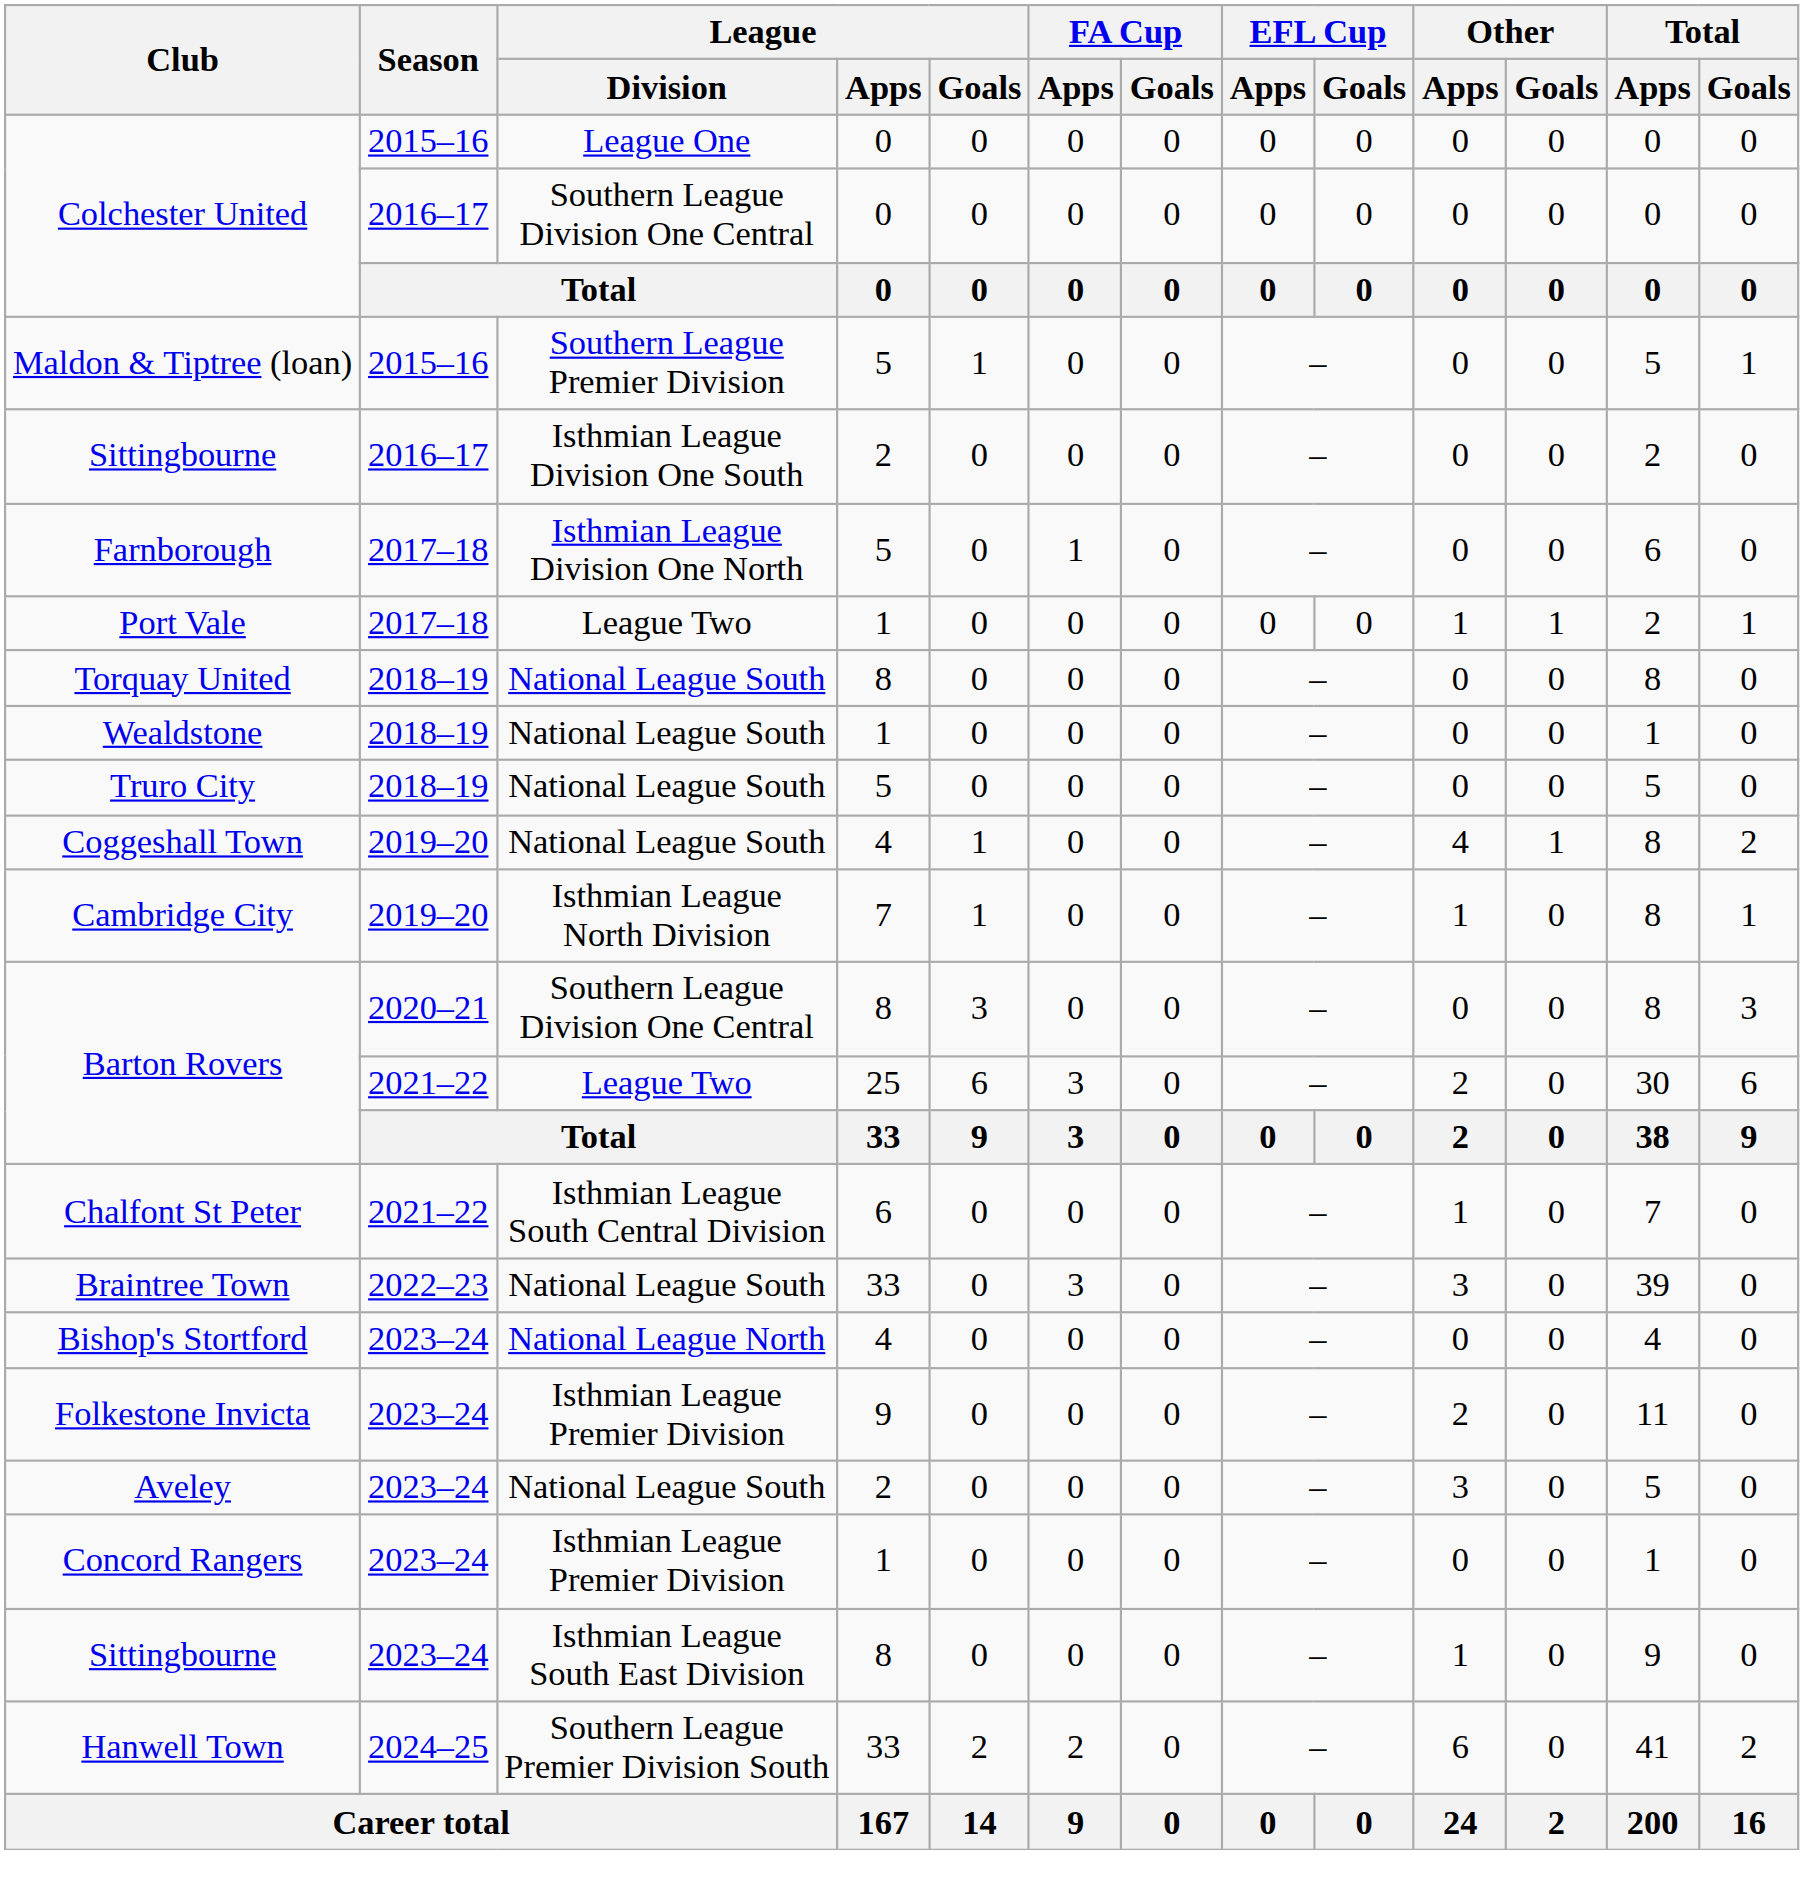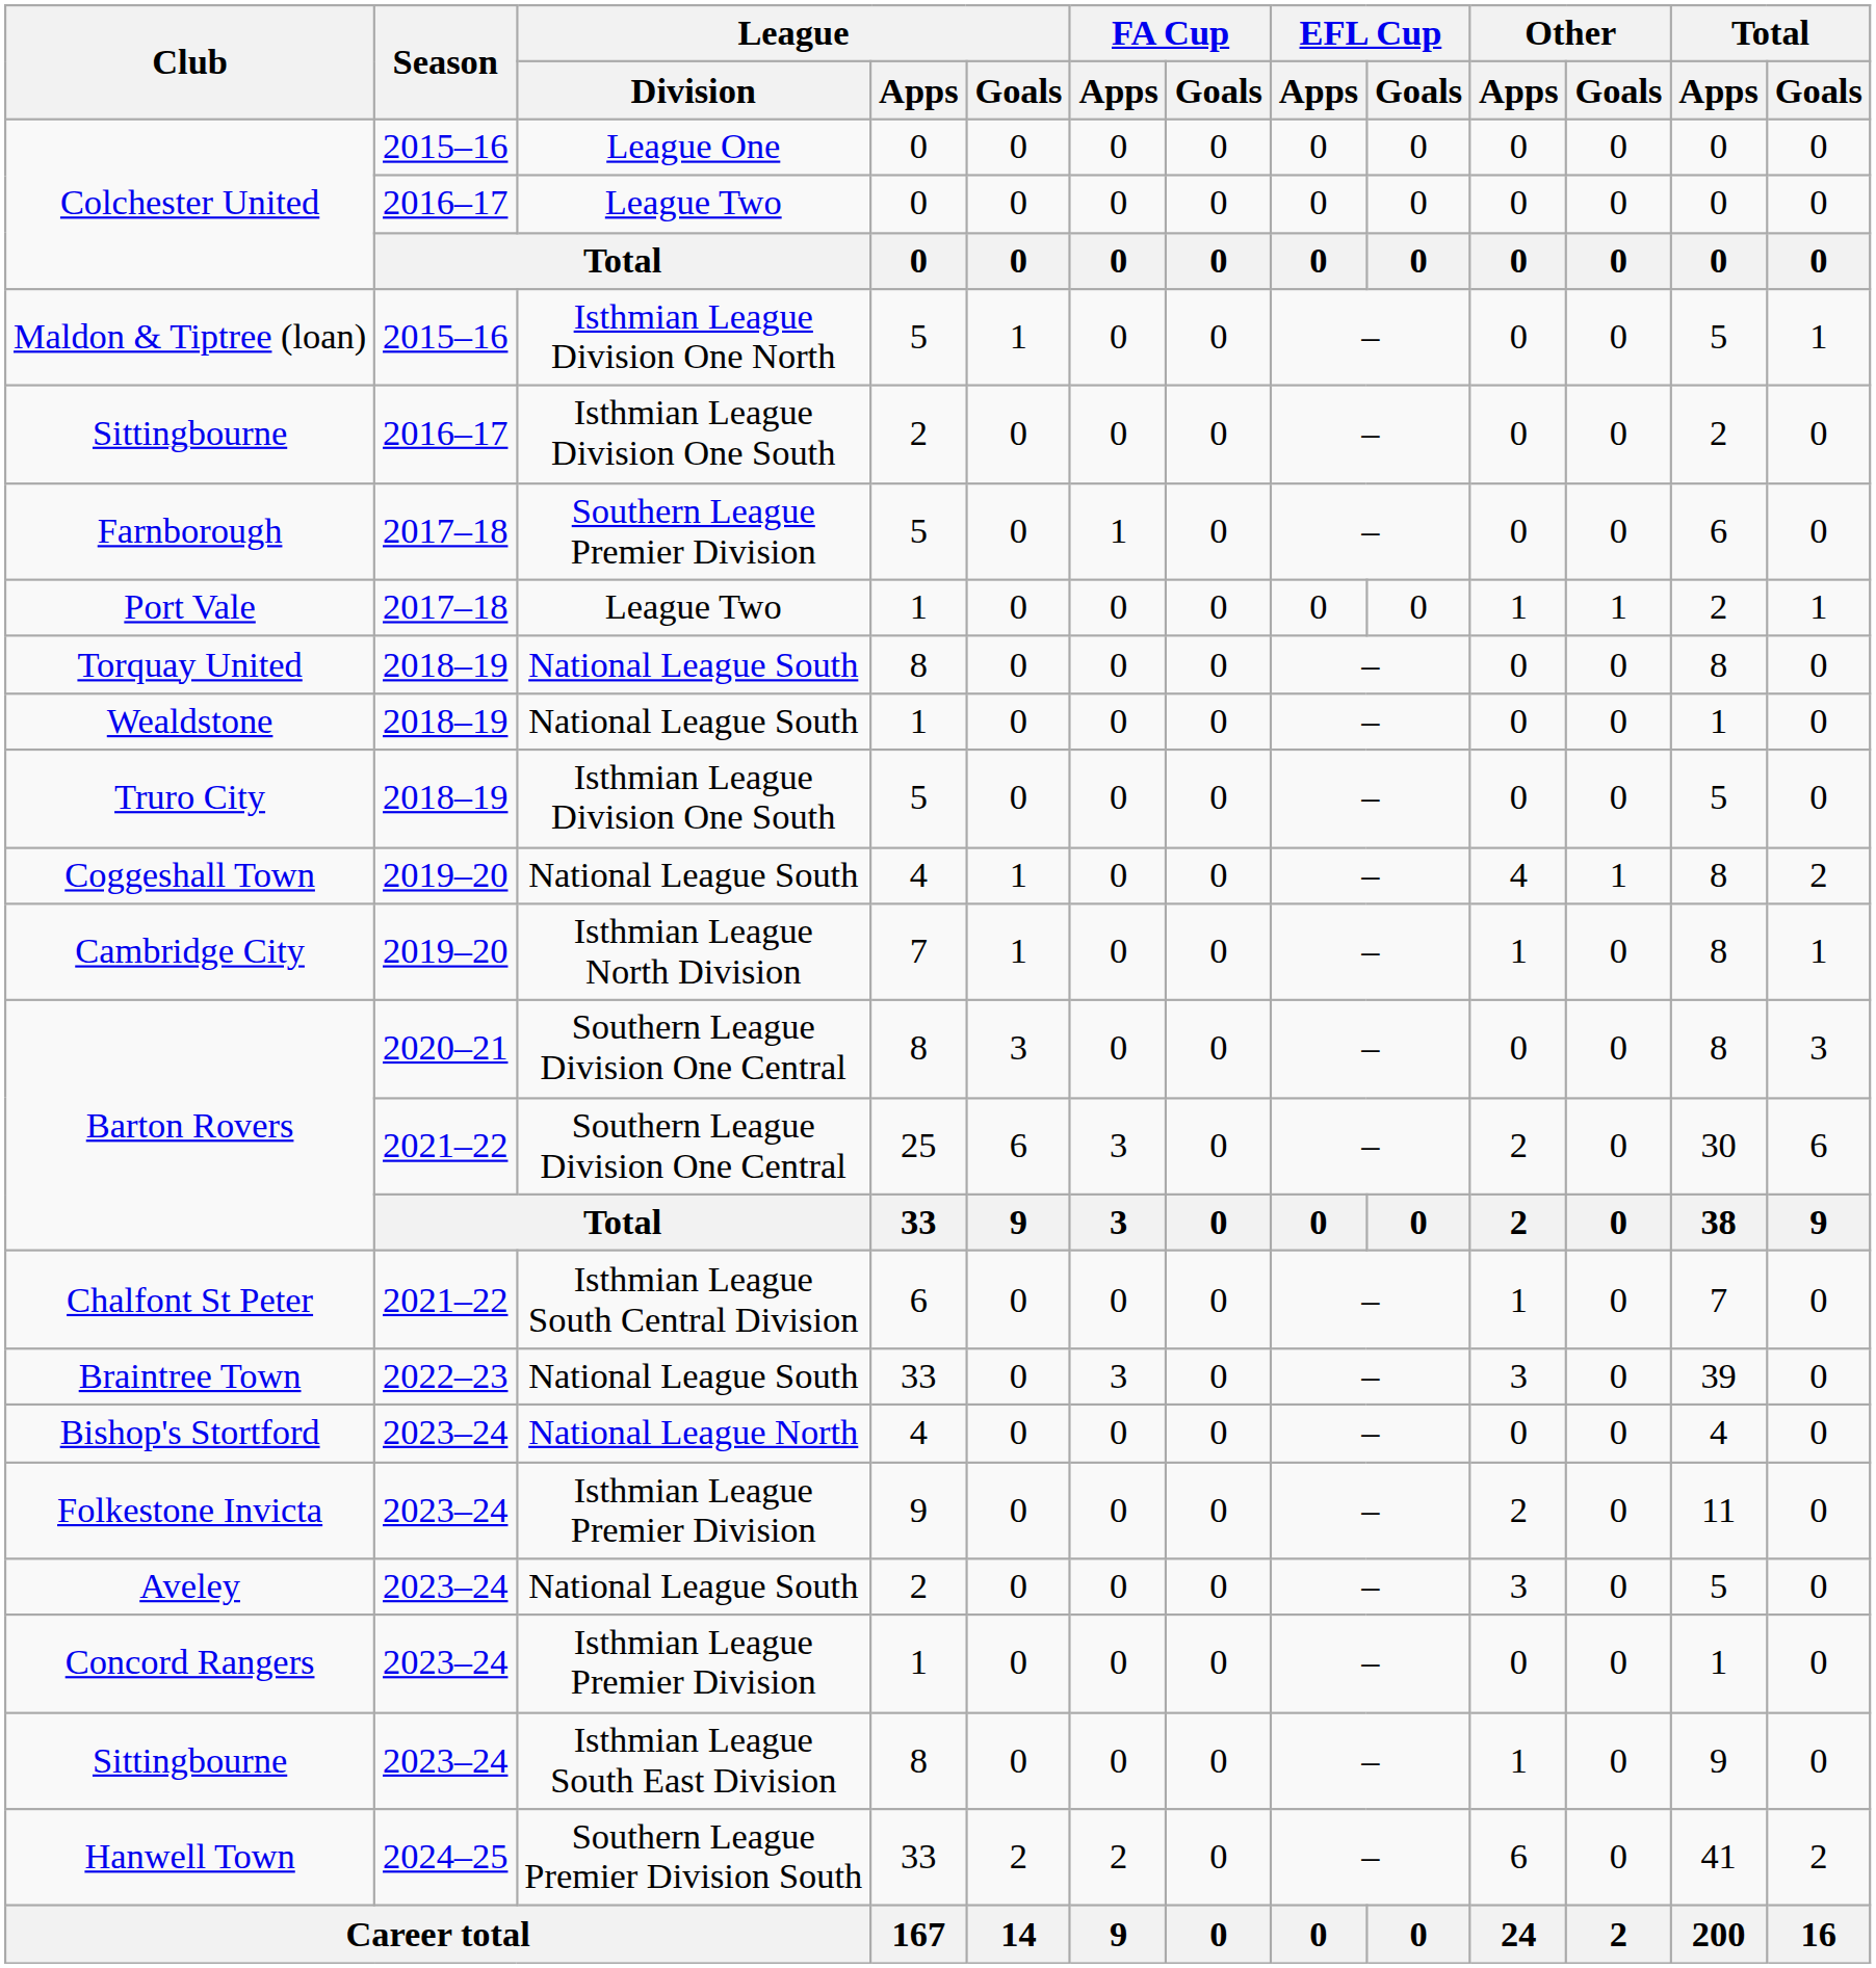 <table class=wikitable style="text-align: center;">
 <tr>
 <th rowspan=2>Club</th>
 <th rowspan=2>Season</th>
 <th colspan=3>League</th>
 <th colspan=2><a href='#'>FA Cup</a></th>
 <th colspan=2><a href='#'>EFL Cup</a></th>
 <th colspan=2>Other</th>
 <th colspan=2>Total</th>
 </tr>
 <tr>
 <th>Division</th>
 <th>Apps</th>
 <th>Goals</th>
 <th>Apps</th>
 <th>Goals</th>
 <th>Apps</th>
 <th>Goals</th>
 <th>Apps</th>
 <th>Goals</th>
 <th>Apps</th>
 <th>Goals</th>
 </tr>
 <tr>
 <td rowspan="3"><a href='#'>Colchester United</a></td>
 <td><a href='#'>2015–16</a></td>
 <td><a href='#'>League One</a></td>
 <td>0</td>
 <td>0</td>
 <td>0</td>
 <td>0</td>
 <td>0</td>
 <td>0</td>
 <td>0</td>
 <td>0</td>
 <td>0</td>
 <td>0</td>
 </tr>
 <tr>
 <td><a href='#'>2016–17</a></td>
-<td>Southern League<br>Division One Central</td>
+<td><a href='#'>League Two</a></td>
 <td>0</td>
 <td>0</td>
 <td>0</td>
 <td>0</td>
 <td>0</td>
 <td>0</td>
 <td>0</td>
 <td>0</td>
 <td>0</td>
 <td>0</td>
 </tr>
 <tr>
 <th colspan=2>Total</th>
 <th>0</th>
 <th>0</th>
 <th>0</th>
 <th>0</th>
 <th>0</th>
 <th>0</th>
 <th>0</th>
 <th>0</th>
 <th>0</th>
 <th>0</th>
 </tr>
 <tr>
 <td><a href='#'>Maldon & Tiptree</a> (loan)</td>
 <td><a href='#'>2015–16</a></td>
-<td><a href='#'>Southern League</a><br>Premier Division</td>
+<td><a href='#'>Isthmian League</a><br>Division One North</td>
 <td>5</td>
 <td>1</td>
 <td>0</td>
 <td>0</td>
 <td colspan="2">–</td>
 <td>0</td>
 <td>0</td>
 <td>5</td>
 <td>1</td>
 </tr>
 <tr>
 <td><a href='#'>Sittingbourne</a></td>
 <td><a href='#'>2016–17</a></td>
 <td>Isthmian League<br>Division One South</td>
 <td>2</td>
 <td>0</td>
 <td>0</td>
 <td>0</td>
 <td colspan="2">–</td>
 <td>0</td>
 <td>0</td>
 <td>2</td>
 <td>0</td>
 </tr>
 <tr>
 <td><a href='#'>Farnborough</a></td>
 <td><a href='#'>2017–18</a></td>
-<td><a href='#'>Isthmian League</a><br>Division One North</td>
+<td><a href='#'>Southern League</a><br>Premier Division</td>
 <td>5</td>
 <td>0</td>
 <td>1</td>
 <td>0</td>
 <td colspan="2">–</td>
 <td>0</td>
 <td>0</td>
 <td>6</td>
 <td>0</td>
 </tr>
 <tr>
 <td><a href='#'>Port Vale</a></td>
 <td><a href='#'>2017–18</a></td>
 <td>League Two</td>
 <td>1</td>
 <td>0</td>
 <td>0</td>
 <td>0</td>
 <td>0</td>
 <td>0</td>
 <td>1</td>
 <td>1</td>
 <td>2</td>
 <td>1</td>
 </tr>
 <tr>
 <td><a href='#'>Torquay United</a></td>
 <td><a href='#'>2018–19</a></td>
 <td><a href='#'>National League South</a></td>
 <td>8</td>
 <td>0</td>
 <td>0</td>
 <td>0</td>
 <td colspan="2">–</td>
 <td>0</td>
 <td>0</td>
 <td>8</td>
 <td>0</td>
 </tr>
 <tr>
 <td><a href='#'>Wealdstone</a></td>
 <td><a href='#'>2018–19</a></td>
 <td>National League South</td>
 <td>1</td>
 <td>0</td>
 <td>0</td>
 <td>0</td>
 <td colspan="2">–</td>
 <td>0</td>
 <td>0</td>
 <td>1</td>
 <td>0</td>
 </tr>
 <tr>
 <td><a href='#'>Truro City</a></td>
 <td><a href='#'>2018–19</a></td>
-<td>National League South</td>
+<td>Isthmian League<br>Division One South</td>
 <td>5</td>
 <td>0</td>
 <td>0</td>
 <td>0</td>
 <td colspan="2">–</td>
 <td>0</td>
 <td>0</td>
 <td>5</td>
 <td>0</td>
 </tr>
 <tr>
 <td><a href='#'>Coggeshall Town</a></td>
 <td><a href='#'>2019–20</a></td>
 <td>National League South</td>
 <td>4</td>
 <td>1</td>
 <td>0</td>
 <td>0</td>
 <td colspan="2">–</td>
 <td>4</td>
 <td>1</td>
 <td>8</td>
 <td>2</td>
 </tr>
 <tr>
 <td><a href='#'>Cambridge City</a></td>
 <td><a href='#'>2019–20</a></td>
 <td>Isthmian League<br>North Division</td>
 <td>7</td>
 <td>1</td>
 <td>0</td>
 <td>0</td>
 <td colspan="2">–</td>
 <td>1</td>
 <td>0</td>
 <td>8</td>
 <td>1</td>
 </tr>
 <tr>
 <td rowspan="3"><a href='#'>Barton Rovers</a></td>
 <td><a href='#'>2020–21</a></td>
 <td>Southern League<br>Division One Central</td>
 <td>8</td>
 <td>3</td>
 <td>0</td>
 <td>0</td>
 <td colspan="2">–</td>
 <td>0</td>
 <td>0</td>
 <td>8</td>
 <td>3</td>
 </tr>
 <tr>
 <td><a href='#'>2021–22</a></td>
-<td><a href='#'>League Two</a></td>
+<td>Southern League<br>Division One Central</td>
 <td>25</td>
 <td>6</td>
 <td>3</td>
 <td>0</td>
 <td colspan="2">–</td>
 <td>2</td>
 <td>0</td>
 <td>30</td>
 <td>6</td>
 </tr>
 <tr>
 <th colspan=2>Total</th>
 <th>33</th>
 <th>9</th>
 <th>3</th>
 <th>0</th>
 <th>0</th>
 <th>0</th>
 <th>2</th>
 <th>0</th>
 <th>38</th>
 <th>9</th>
 </tr>
 <tr>
 <td><a href='#'>Chalfont St Peter</a></td>
 <td><a href='#'>2021–22</a></td>
 <td>Isthmian League<br>South Central Division</td>
 <td>6</td>
 <td>0</td>
 <td>0</td>
 <td>0</td>
 <td colspan="2">–</td>
 <td>1</td>
 <td>0</td>
 <td>7</td>
 <td>0</td>
 </tr>
 <tr>
 <td><a href='#'>Braintree Town</a></td>
 <td><a href='#'>2022–23</a></td>
 <td>National League South</td>
 <td>33</td>
 <td>0</td>
 <td>3</td>
 <td>0</td>
 <td colspan="2">–</td>
 <td>3</td>
 <td>0</td>
 <td>39</td>
 <td>0</td>
 </tr>
 <tr>
 <td><a href='#'>Bishop's Stortford</a></td>
 <td><a href='#'>2023–24</a></td>
 <td><a href='#'>National League North</a></td>
 <td>4</td>
 <td>0</td>
 <td>0</td>
 <td>0</td>
 <td colspan="2">–</td>
 <td>0</td>
 <td>0</td>
 <td>4</td>
 <td>0</td>
 </tr>
 <tr>
 <td><a href='#'>Folkestone Invicta</a></td>
 <td><a href='#'>2023–24</a></td>
 <td>Isthmian League<br>Premier Division</td>
 <td>9</td>
 <td>0</td>
 <td>0</td>
 <td>0</td>
 <td colspan="2">–</td>
 <td>2</td>
 <td>0</td>
 <td>11</td>
 <td>0</td>
 </tr>
 <tr>
 <td><a href='#'>Aveley</a></td>
 <td><a href='#'>2023–24</a></td>
 <td>National League South</td>
 <td>2</td>
 <td>0</td>
 <td>0</td>
 <td>0</td>
 <td colspan="2">–</td>
 <td>3</td>
 <td>0</td>
 <td>5</td>
 <td>0</td>
 </tr>
 <tr>
 <td><a href='#'>Concord Rangers</a></td>
 <td><a href='#'>2023–24</a></td>
 <td>Isthmian League<br>Premier Division</td>
 <td>1</td>
 <td>0</td>
 <td>0</td>
 <td>0</td>
 <td colspan="2">–</td>
 <td>0</td>
 <td>0</td>
 <td>1</td>
 <td>0</td>
 </tr>
 <tr>
 <td><a href='#'>Sittingbourne</a></td>
 <td><a href='#'>2023–24</a></td>
 <td>Isthmian League<br>South East Division</td>
 <td>8</td>
 <td>0</td>
 <td>0</td>
 <td>0</td>
 <td colspan="2">–</td>
 <td>1</td>
 <td>0</td>
 <td>9</td>
 <td>0</td>
 </tr>
 <tr>
 <td><a href='#'>Hanwell Town</a></td>
 <td><a href='#'>2024–25</a></td>
 <td>Southern League<br>Premier Division South</td>
 <td>33</td>
 <td>2</td>
 <td>2</td>
 <td>0</td>
 <td colspan="2">–</td>
 <td>6</td>
 <td>0</td>
 <td>41</td>
 <td>2</td>
 </tr>
 <tr>
 <th colspan=3>Career total</th>
 <th>167</th>
 <th>14</th>
 <th>9</th>
 <th>0</th>
 <th>0</th>
 <th>0</th>
 <th>24</th>
 <th>2</th>
 <th>200</th>
 <th>16</th>
 </tr>
 </table>
